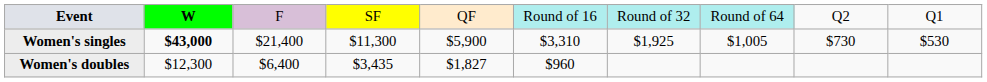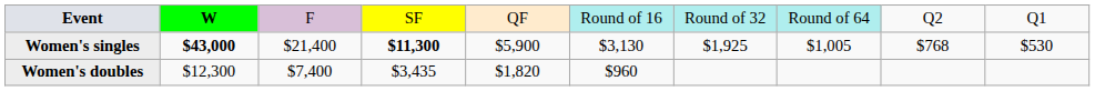 <table class=wikitable style=font-size:90%;text-align:center>
 <tr>
 <td width=130 bgcolor=dfe2e9><strong>Event</strong></td>
 <td width=80 bgcolor=lime><strong>W</strong></td>
 <td width=85 bgcolor=thistle>F</td>
 <td width=85 bgcolor=ffff00>SF</td>
 <td width=85 bgcolor=ffebcd>QF</td>
 <td width=85 bgcolor=afeeee>Round of 16</td>
 <td width=85 bgcolor=afeeee>Round of 32</td>
 <td width=85 bgcolor=afeeee>Round of 64</td>
 <td width=85>Q2</td>
 <td width=85>Q1</td>
 </tr>
 <tr>
 <th style=background:#ededed>Women's singles</th>
 <td><strong>$43,000</strong></td>
 <td>$21,400</td>
-<td>$11,300</td>
+<td><strong>$11,300</strong></td>
 <td>$5,900</td>
-<td>$3,310</td>
+<td>$3,130</td>
 <td>$1,925</td>
 <td>$1,005</td>
-<td>$730</td>
+<td>$768</td>
 <td>$530</td>
 </tr>
 <tr>
 <th style=background:#ededed>Women's doubles</th>
 <td>$12,300</td>
-<td>$6,400</td>
+<td>$7,400</td>
 <td>$3,435</td>
-<td>$1,827</td>
+<td>$1,820</td>
 <td>$960</td>
 <td></td>
 <td></td>
 <td></td>
 <td></td>
 </tr>
 </table>
